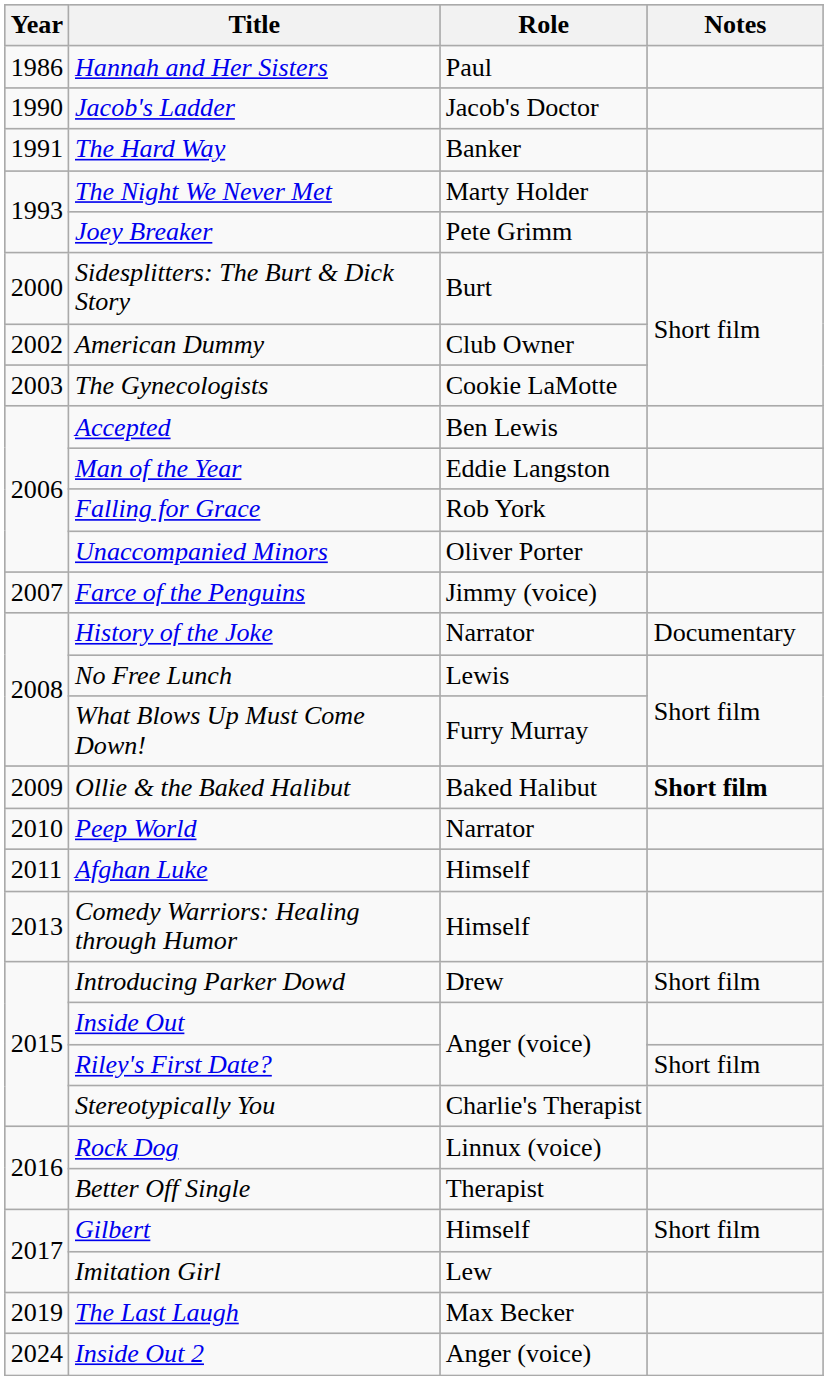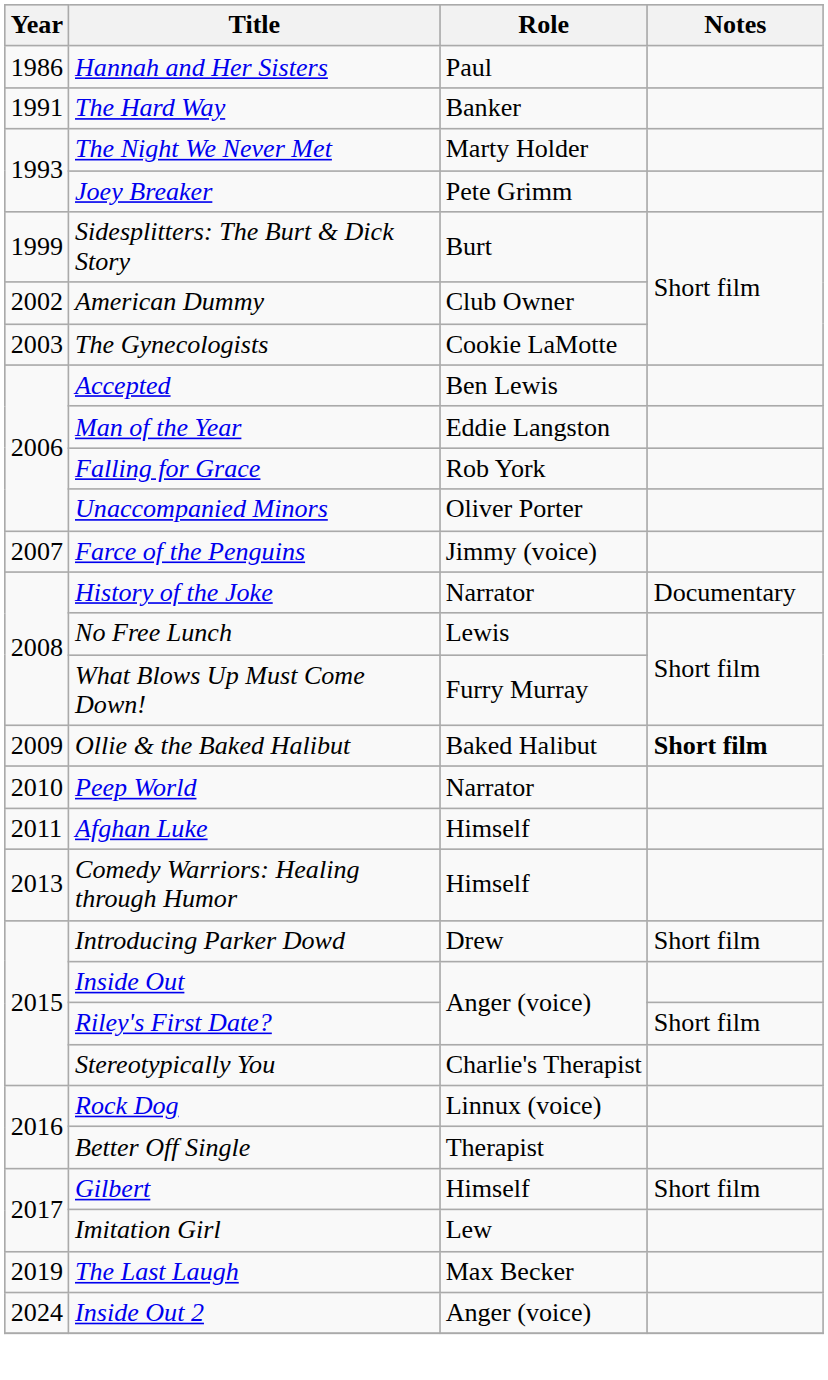 <table class="wikitable sortable">
 <tr>
 <th>Year</th>
 <th width="220">Title</th>
 <th>Role</th>
 <th width="100">Notes</th>
 </tr>
 <tr>
 <td>1986</td>
 <td><em><a href='#'>Hannah and Her Sisters</a></em></td>
 <td>Paul</td>
-<td></td>
-</tr>
-<tr>
-<td>1990</td>
-<td><em><a href='#'>Jacob's Ladder</a></em></td>
-<td>Jacob's Doctor</td>
 <td></td>
 </tr>
 <tr>
 <td>1991</td>
 <td><em><a href='#'>The Hard Way</a></em></td>
 <td>Banker</td>
 <td></td>
 </tr>
 <tr>
 <td rowspan="2">1993</td>
 <td><em><a href='#'>The Night We Never Met</a></em></td>
 <td>Marty Holder</td>
 <td></td>
 </tr>
 <tr>
 <td><em><a href='#'>Joey Breaker</a></em></td>
 <td>Pete Grimm</td>
 <td></td>
 </tr>
 <tr>
-<td>2000</td>
+<td>1999</td>
 <td><em>Sidesplitters: The Burt & Dick Story</em></td>
 <td>Burt</td>
 <td rowspan="3">Short film</td>
 </tr>
 <tr>
 <td>2002</td>
 <td><em>American Dummy</em></td>
 <td>Club Owner</td>
 </tr>
 <tr>
 <td>2003</td>
 <td><em>The Gynecologists</em></td>
 <td>Cookie LaMotte</td>
 </tr>
 <tr>
 <td rowspan="4">2006</td>
 <td><em><a href='#'>Accepted</a></em></td>
 <td>Ben Lewis</td>
 <td></td>
 </tr>
 <tr>
 <td><em><a href='#'>Man of the Year</a></em></td>
 <td>Eddie Langston</td>
 <td></td>
 </tr>
 <tr>
 <td><em><a href='#'>Falling for Grace</a></em></td>
 <td>Rob York</td>
 <td></td>
 </tr>
 <tr>
 <td><em><a href='#'>Unaccompanied Minors</a></em></td>
 <td>Oliver Porter</td>
 <td></td>
 </tr>
 <tr>
 <td>2007</td>
 <td><em><a href='#'>Farce of the Penguins</a></em></td>
 <td>Jimmy (voice)</td>
 <td></td>
 </tr>
 <tr>
 <td rowspan="3">2008</td>
 <td><em><a href='#'>History of the Joke</a></em></td>
 <td>Narrator</td>
 <td>Documentary</td>
 </tr>
 <tr>
 <td><em>No Free Lunch</em></td>
 <td>Lewis</td>
 <td rowspan="2">Short film</td>
 </tr>
 <tr>
 <td><em>What Blows Up Must Come Down!</em></td>
 <td>Furry Murray</td>
 </tr>
 <tr>
 <td>2009</td>
 <td><em>Ollie & the Baked Halibut</em></td>
 <td>Baked Halibut</td>
 <td><strong>Short film</strong></td>
 </tr>
 <tr>
 <td>2010</td>
 <td><em><a href='#'>Peep World</a></em></td>
 <td>Narrator</td>
 <td></td>
 </tr>
 <tr>
 <td>2011</td>
 <td><em><a href='#'>Afghan Luke</a></em></td>
 <td>Himself</td>
 <td></td>
 </tr>
 <tr>
 <td>2013</td>
 <td><em>Comedy Warriors: Healing through Humor</em></td>
 <td>Himself</td>
 <td></td>
 </tr>
 <tr>
 <td rowspan="4">2015</td>
 <td><em>Introducing Parker Dowd</em></td>
 <td>Drew</td>
 <td>Short film</td>
 </tr>
 <tr>
 <td><em><a href='#'>Inside Out</a></em></td>
 <td rowspan="2">Anger (voice)</td>
 <td></td>
 </tr>
 <tr>
 <td><em><a href='#'>Riley's First Date?</a></em></td>
 <td>Short film</td>
 </tr>
 <tr>
 <td><em>Stereotypically You</em></td>
 <td>Charlie's Therapist</td>
 <td></td>
 </tr>
 <tr>
 <td rowspan="2">2016</td>
 <td><em><a href='#'>Rock Dog</a></em></td>
 <td>Linnux (voice)</td>
 <td></td>
 </tr>
 <tr>
 <td><em>Better Off Single</em></td>
 <td>Therapist</td>
 <td></td>
 </tr>
 <tr>
 <td rowspan="2">2017</td>
 <td><em><a href='#'>Gilbert</a></em></td>
 <td>Himself</td>
 <td>Short film</td>
 </tr>
 <tr>
 <td><em>Imitation Girl</em></td>
 <td>Lew</td>
 <td></td>
 </tr>
 <tr>
 <td>2019</td>
 <td><em><a href='#'>The Last Laugh</a></em></td>
 <td>Max Becker</td>
 <td></td>
 </tr>
 <tr>
 <td>2024</td>
 <td><em><a href='#'>Inside Out 2</a></em></td>
 <td>Anger (voice)</td>
 <td></td>
 </tr>
 <tr>
 </tr>
 </table>
